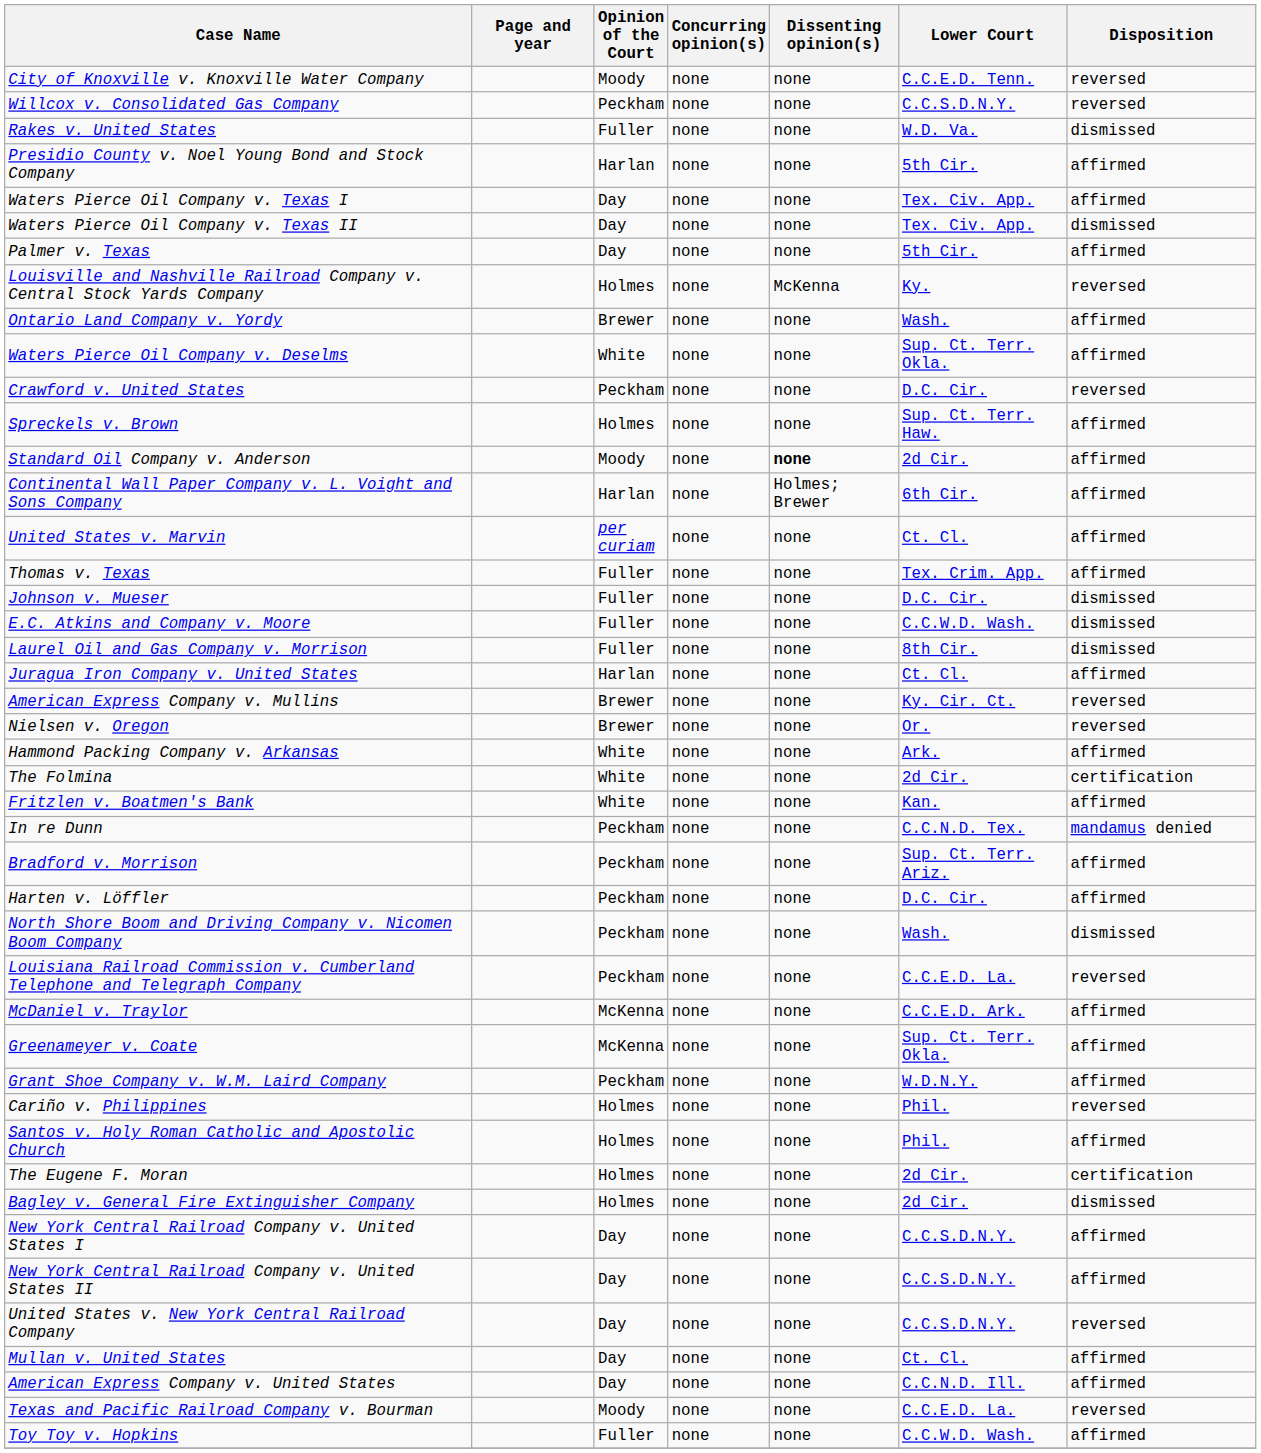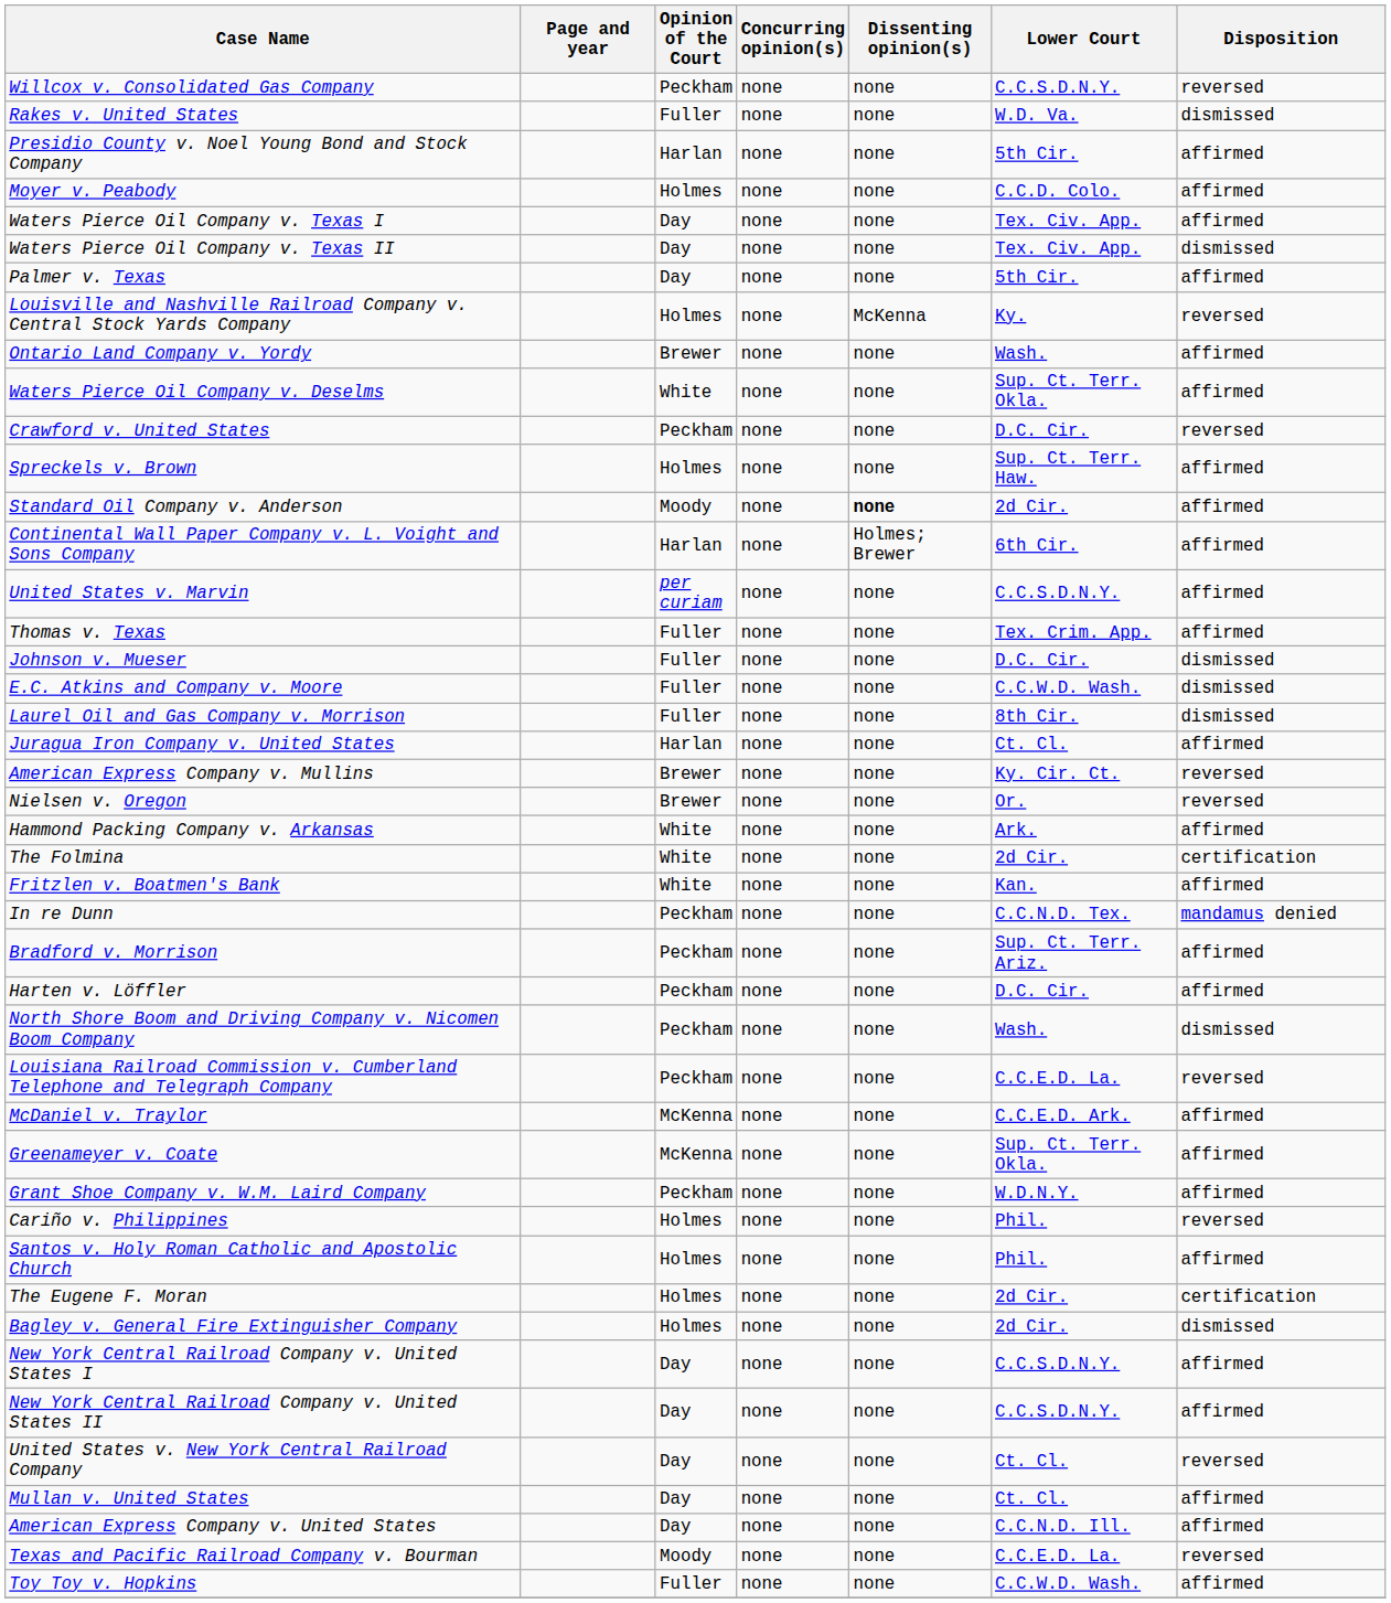 <table class="wikitable sortable">
 <tr>
 <th scope="col" style="width: 380px;">Case Name</th>
 <th scope="col" style="width: 95px;">Page and year</th>
 <th scope="col" style="width: 10px;">Opinion of the Court</th>
 <th scope="col" style="width: 10px;">Concurring opinion(s)</th>
 <th scope="col" style="width: 100px;">Dissenting opinion(s)</th>
 <th scope="col" style="width: 133px;">Lower Court</th>
 <th scope="col" style="width: 150px;">Disposition</th>
-</tr>
-<tr>
-<td><em><a href='#'>City of Knoxville</a> v. Knoxville Water Company</em></td>
-<td align="right"></td>
-<td>Moody</td>
-<td>none</td>
-<td>none</td>
-<td><a href='#'>C.C.E.D. Tenn.</a></td>
-<td>reversed</td>
 </tr>
 <tr>
 <td><em><a href='#'>Willcox v. Consolidated Gas Company</a></em></td>
 <td align="right"></td>
 <td>Peckham</td>
 <td>none</td>
 <td>none</td>
 <td><a href='#'>C.C.S.D.N.Y.</a></td>
 <td>reversed</td>
 </tr>
 <tr>
 <td><em><a href='#'>Rakes v. United States</a></em></td>
 <td align="right"></td>
 <td>Fuller</td>
 <td>none</td>
 <td>none</td>
 <td><a href='#'>W.D. Va.</a></td>
 <td>dismissed</td>
 </tr>
 <tr>
 <td><em><a href='#'>Presidio County</a> v. Noel Young Bond and Stock Company</em></td>
 <td align="right"></td>
 <td>Harlan</td>
 <td>none</td>
 <td>none</td>
 <td><a href='#'>5th Cir.</a></td>
+<td>affirmed</td>
+</tr>
+<tr>
+<td><em><a href='#'>Moyer v. Peabody</a></em></td>
+<td align="right"></td>
+<td>Holmes</td>
+<td>none</td>
+<td>none</td>
+<td><a href='#'>C.C.D. Colo.</a></td>
 <td>affirmed</td>
 </tr>
 <tr>
 <td><em>Waters Pierce Oil Company v. <a href='#'>Texas</a> I</em></td>
 <td align="right"></td>
 <td>Day</td>
 <td>none</td>
 <td>none</td>
 <td><a href='#'>Tex. Civ. App.</a></td>
 <td>affirmed</td>
 </tr>
 <tr>
 <td><em>Waters Pierce Oil Company v. <a href='#'>Texas</a> II</em></td>
 <td align="right"></td>
 <td>Day</td>
 <td>none</td>
 <td>none</td>
 <td><a href='#'>Tex. Civ. App.</a></td>
 <td>dismissed</td>
 </tr>
 <tr>
 <td><em>Palmer v. <a href='#'>Texas</a></em></td>
 <td align="right"></td>
 <td>Day</td>
 <td>none</td>
 <td>none</td>
 <td><a href='#'>5th Cir.</a></td>
 <td>affirmed</td>
 </tr>
 <tr>
 <td><em><a href='#'>Louisville and Nashville Railroad</a> Company v. Central Stock Yards Company</em></td>
 <td align="right"></td>
 <td>Holmes</td>
 <td>none</td>
 <td>McKenna</td>
 <td><a href='#'>Ky.</a></td>
 <td>reversed</td>
 </tr>
 <tr>
 <td><em><a href='#'>Ontario Land Company v. Yordy</a></em></td>
 <td align="right"></td>
 <td>Brewer</td>
 <td>none</td>
 <td>none</td>
 <td><a href='#'>Wash.</a></td>
 <td>affirmed</td>
 </tr>
 <tr>
 <td><em><a href='#'>Waters Pierce Oil Company v. Deselms</a></em></td>
 <td align="right"></td>
 <td>White</td>
 <td>none</td>
 <td>none</td>
 <td><a href='#'>Sup. Ct. Terr. Okla.</a></td>
 <td>affirmed</td>
 </tr>
 <tr>
 <td><em><a href='#'>Crawford v. United States</a></em></td>
 <td align="right"></td>
 <td>Peckham</td>
 <td>none</td>
 <td>none</td>
 <td><a href='#'>D.C. Cir.</a></td>
 <td>reversed</td>
 </tr>
 <tr>
 <td><em><a href='#'>Spreckels v. Brown</a></em></td>
 <td align="right"></td>
 <td>Holmes</td>
 <td>none</td>
 <td>none</td>
 <td><a href='#'>Sup. Ct. Terr. Haw.</a></td>
 <td>affirmed</td>
 </tr>
 <tr>
 <td><em><a href='#'>Standard Oil</a> Company v. Anderson</em></td>
 <td align="right"></td>
 <td>Moody</td>
 <td>none</td>
 <td><strong>none</strong></td>
 <td><a href='#'>2d Cir.</a></td>
 <td>affirmed</td>
 </tr>
 <tr>
 <td><em><a href='#'>Continental Wall Paper Company v. L. Voight and Sons Company</a></em></td>
 <td align="right"></td>
 <td>Harlan</td>
 <td>none</td>
 <td>Holmes; Brewer</td>
 <td><a href='#'>6th Cir.</a></td>
 <td>affirmed</td>
 </tr>
 <tr>
 <td><em><a href='#'>United States v. Marvin</a></em></td>
 <td align="right"></td>
 <td><em><a href='#'>per curiam</a></em></td>
 <td>none</td>
 <td>none</td>
-<td><a href='#'>Ct. Cl.</a></td>
+<td><a href='#'>C.C.S.D.N.Y.</a></td>
 <td>affirmed</td>
 </tr>
 <tr>
 <td><em>Thomas v. <a href='#'>Texas</a></em></td>
 <td align="right"></td>
 <td>Fuller</td>
 <td>none</td>
 <td>none</td>
 <td><a href='#'>Tex. Crim. App.</a></td>
 <td>affirmed</td>
 </tr>
 <tr>
 <td><em><a href='#'>Johnson v. Mueser</a></em></td>
 <td align="right"></td>
 <td>Fuller</td>
 <td>none</td>
 <td>none</td>
 <td><a href='#'>D.C. Cir.</a></td>
 <td>dismissed</td>
 </tr>
 <tr>
 <td><em><a href='#'>E.C. Atkins and Company v. Moore</a></em></td>
 <td align="right"></td>
 <td>Fuller</td>
 <td>none</td>
 <td>none</td>
 <td><a href='#'>C.C.W.D. Wash.</a></td>
 <td>dismissed</td>
 </tr>
 <tr>
 <td><em><a href='#'>Laurel Oil and Gas Company v. Morrison</a></em></td>
 <td align="right"></td>
 <td>Fuller</td>
 <td>none</td>
 <td>none</td>
 <td><a href='#'>8th Cir.</a></td>
 <td>dismissed</td>
 </tr>
 <tr>
 <td><em><a href='#'>Juragua Iron Company v. United States</a></em></td>
 <td align="right"></td>
 <td>Harlan</td>
 <td>none</td>
 <td>none</td>
 <td><a href='#'>Ct. Cl.</a></td>
 <td>affirmed</td>
 </tr>
 <tr>
 <td><em><a href='#'>American Express</a> Company v. Mullins</em></td>
 <td align="right"></td>
 <td>Brewer</td>
 <td>none</td>
 <td>none</td>
 <td><a href='#'>Ky. Cir. Ct.</a></td>
 <td>reversed</td>
 </tr>
 <tr>
 <td><em>Nielsen v. <a href='#'>Oregon</a></em></td>
 <td align="right"></td>
 <td>Brewer</td>
 <td>none</td>
 <td>none</td>
 <td><a href='#'>Or.</a></td>
 <td>reversed</td>
 </tr>
 <tr>
 <td><em>Hammond Packing Company v. <a href='#'>Arkansas</a></em></td>
 <td align="right"></td>
 <td>White</td>
 <td>none</td>
 <td>none</td>
 <td><a href='#'>Ark.</a></td>
 <td>affirmed</td>
 </tr>
 <tr>
 <td><em>The Folmina</em></td>
 <td align="right"></td>
 <td>White</td>
 <td>none</td>
 <td>none</td>
 <td><a href='#'>2d Cir.</a></td>
 <td>certification</td>
 </tr>
 <tr>
 <td><em><a href='#'>Fritzlen v. Boatmen's Bank</a></em></td>
 <td align="right"></td>
 <td>White</td>
 <td>none</td>
 <td>none</td>
 <td><a href='#'>Kan.</a></td>
 <td>affirmed</td>
 </tr>
 <tr>
 <td><em>In re Dunn</em></td>
 <td align="right"></td>
 <td>Peckham</td>
 <td>none</td>
 <td>none</td>
 <td><a href='#'>C.C.N.D. Tex.</a></td>
 <td><a href='#'>mandamus</a> denied</td>
 </tr>
 <tr>
 <td><em><a href='#'>Bradford v. Morrison</a></em></td>
 <td align="right"></td>
 <td>Peckham</td>
 <td>none</td>
 <td>none</td>
 <td><a href='#'>Sup. Ct. Terr. Ariz.</a></td>
 <td>affirmed</td>
 </tr>
 <tr>
 <td><em>Harten v. Löffler</em></td>
 <td align="right"></td>
 <td>Peckham</td>
 <td>none</td>
 <td>none</td>
 <td><a href='#'>D.C. Cir.</a></td>
 <td>affirmed</td>
 </tr>
 <tr>
 <td><em><a href='#'>North Shore Boom and Driving Company v. Nicomen Boom Company</a></em></td>
 <td align="right"></td>
 <td>Peckham</td>
 <td>none</td>
 <td>none</td>
 <td><a href='#'>Wash.</a></td>
 <td>dismissed</td>
 </tr>
 <tr>
 <td><em><a href='#'>Louisiana Railroad Commission v. Cumberland Telephone and Telegraph Company</a></em></td>
 <td align="right"></td>
 <td>Peckham</td>
 <td>none</td>
 <td>none</td>
 <td><a href='#'>C.C.E.D. La.</a></td>
 <td>reversed</td>
 </tr>
 <tr>
 <td><em><a href='#'>McDaniel v. Traylor</a></em></td>
 <td align="right"></td>
 <td>McKenna</td>
 <td>none</td>
 <td>none</td>
 <td><a href='#'>C.C.E.D. Ark.</a></td>
 <td>affirmed</td>
 </tr>
 <tr>
 <td><em><a href='#'>Greenameyer v. Coate</a></em></td>
 <td align="right"></td>
 <td>McKenna</td>
 <td>none</td>
 <td>none</td>
 <td><a href='#'>Sup. Ct. Terr. Okla.</a></td>
 <td>affirmed</td>
 </tr>
 <tr>
 <td><em><a href='#'>Grant Shoe Company v. W.M. Laird Company</a></em></td>
 <td align="right"></td>
 <td>Peckham</td>
 <td>none</td>
 <td>none</td>
 <td><a href='#'>W.D.N.Y.</a></td>
 <td>affirmed</td>
 </tr>
 <tr>
 <td><em>Cariño v. <a href='#'>Philippines</a></em></td>
 <td align="right"></td>
 <td>Holmes</td>
 <td>none</td>
 <td>none</td>
 <td><a href='#'>Phil.</a></td>
 <td>reversed</td>
 </tr>
 <tr>
 <td><em><a href='#'>Santos v. Holy Roman Catholic and Apostolic Church</a></em></td>
 <td align="right"></td>
 <td>Holmes</td>
 <td>none</td>
 <td>none</td>
 <td><a href='#'>Phil.</a></td>
 <td>affirmed</td>
 </tr>
 <tr>
 <td><em>The Eugene F. Moran</em></td>
 <td align="right"></td>
 <td>Holmes</td>
 <td>none</td>
 <td>none</td>
 <td><a href='#'>2d Cir.</a></td>
 <td>certification</td>
 </tr>
 <tr>
 <td><em><a href='#'>Bagley v. General Fire Extinguisher Company</a></em></td>
 <td align="right"></td>
 <td>Holmes</td>
 <td>none</td>
 <td>none</td>
 <td><a href='#'>2d Cir.</a></td>
 <td>dismissed</td>
 </tr>
 <tr>
 <td><em><a href='#'>New York Central Railroad</a> Company v. United States I</em></td>
 <td align="right"></td>
 <td>Day</td>
 <td>none</td>
 <td>none</td>
 <td><a href='#'>C.C.S.D.N.Y.</a></td>
 <td>affirmed</td>
 </tr>
 <tr>
 <td><em><a href='#'>New York Central Railroad</a> Company v. United States II</em></td>
 <td align="right"></td>
 <td>Day</td>
 <td>none</td>
 <td>none</td>
 <td><a href='#'>C.C.S.D.N.Y.</a></td>
 <td>affirmed</td>
 </tr>
 <tr>
 <td><em>United States v. <a href='#'>New York Central Railroad</a> Company</em></td>
 <td align="right"></td>
 <td>Day</td>
 <td>none</td>
 <td>none</td>
-<td><a href='#'>C.C.S.D.N.Y.</a></td>
+<td><a href='#'>Ct. Cl.</a></td>
 <td>reversed</td>
 </tr>
 <tr>
 <td><em><a href='#'>Mullan v. United States</a></em></td>
 <td align="right"></td>
 <td>Day</td>
 <td>none</td>
 <td>none</td>
 <td><a href='#'>Ct. Cl.</a></td>
 <td>affirmed</td>
 </tr>
 <tr>
 <td><em><a href='#'>American Express</a> Company v. United States</em></td>
 <td align="right"></td>
 <td>Day</td>
 <td>none</td>
 <td>none</td>
 <td><a href='#'>C.C.N.D. Ill.</a></td>
 <td>affirmed</td>
 </tr>
 <tr>
 <td><em><a href='#'>Texas and Pacific Railroad Company</a> v. Bourman</em></td>
 <td align="right"></td>
 <td>Moody</td>
 <td>none</td>
 <td>none</td>
 <td><a href='#'>C.C.E.D. La.</a></td>
 <td>reversed</td>
 </tr>
 <tr>
 <td><em><a href='#'>Toy Toy v. Hopkins</a></em></td>
 <td align="right"></td>
 <td>Fuller</td>
 <td>none</td>
 <td>none</td>
 <td><a href='#'>C.C.W.D. Wash.</a></td>
 <td>affirmed</td>
 </tr>
 <tr>
 </tr>
 </table>
